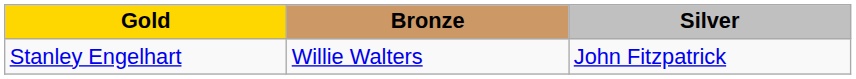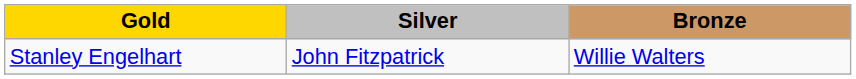 <table class="wikitable" style="text-align:left">
 <tr align="center">
 <td width=200 bgcolor=gold><strong>Gold</strong></td>
+<td width=200 bgcolor=silver><strong>Silver</strong></td>
 <td width=200 bgcolor=CC9966><strong>Bronze</strong></td>
-<td width=200 bgcolor=silver><strong>Silver</strong></td>
 </tr>
 <tr>
 <td><a href='#'>Stanley Engelhart</a><br><em></em></td>
+<td><a href='#'>John Fitzpatrick</a><br><em></em></td>
 <td><a href='#'>Willie Walters</a><br><em></em></td>
-<td><a href='#'>John Fitzpatrick</a><br><em></em></td>
 </tr>
 </table>
